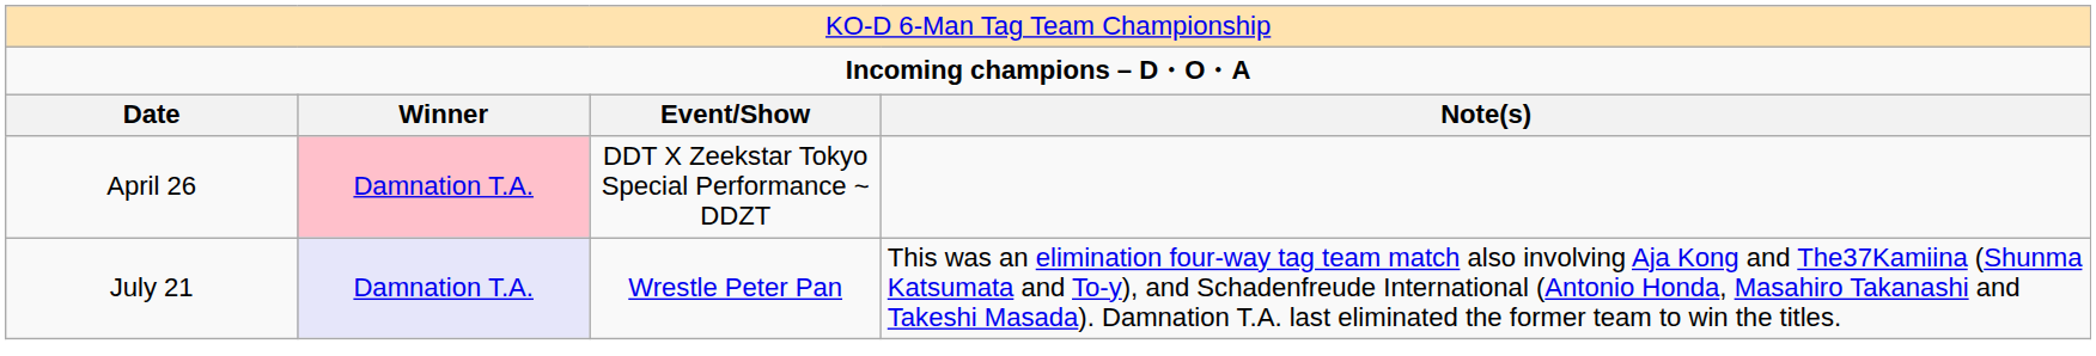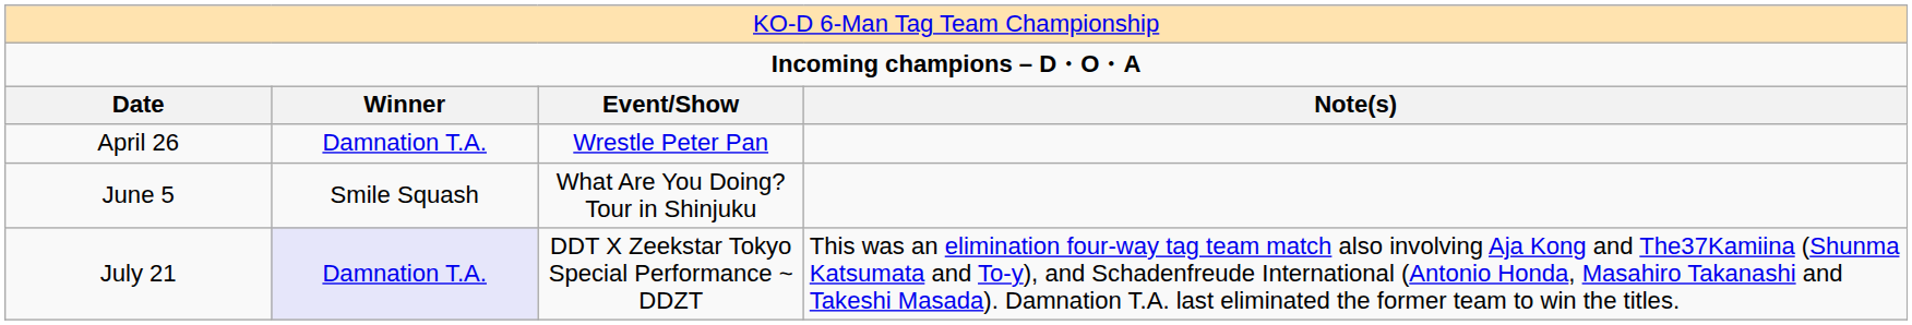 <table class="wikitable" style="text-align:center; width:100%;">
 <tr style="background:#ffe3af;">
 <td colspan="4" style="text-align: center;"><a href='#'>KO-D 6-Man Tag Team Championship</a></td>
 </tr>
 <tr>
 <td colspan="4" style="text-align: center;"><strong>Incoming champions – D・O・A </strong></td>
 </tr>
 <tr>
 <th width=14%>Date</th>
 <th width=14%>Winner</th>
 <th width=14%>Event/Show</th>
 <th width=58%>Note(s)</th>
 </tr>
 <tr>
 <td>April 26</td>
-<td style="background: pink;"><a href='#'>Damnation T.A.</a><br></td>
-<td>DDT X Zeekstar Tokyo Special Performance ~ DDZT</td>
+<td><a href='#'>Damnation T.A.</a><br></td>
+<td><a href='#'>Wrestle Peter Pan</a></td>
+<td></td>
+</tr>
+<tr>
+<td>June 5</td>
+<td>Smile Squash<br></td>
+<td>What Are You Doing? Tour in Shinjuku</td>
 <td></td>
 </tr>
 <tr>
 <td>July 21</td>
 <td style="background: lavender;"><a href='#'>Damnation T.A.</a><br></td>
-<td><a href='#'>Wrestle Peter Pan</a></td>
+<td>DDT X Zeekstar Tokyo Special Performance ~ DDZT</td>
 <td align=left>This was an <a href='#'>elimination four-way tag team match</a> also involving <a href='#'>Aja Kong</a> and <a href='#'>The37Kamiina</a> (<a href='#'>Shunma Katsumata</a> and <a href='#'>To-y</a>), and Schadenfreude International (<a href='#'>Antonio Honda</a>, <a href='#'>Masahiro Takanashi</a> and <a href='#'>Takeshi Masada</a>). Damnation T.A. last eliminated the former team to win the titles.</td>
 </tr>
 </table>
